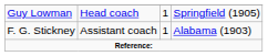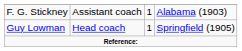 <table class="wikitable">
 <tr>
+</tr>
+<tr>
+<td>F. G. Stickney</td>
+<td>Assistant coach</td>
+<td align=center>1</td>
+<td><a href='#'>Alabama</a> (1903)</td>
 </tr>
 <tr>
 <td><a href='#'>Guy Lowman</a></td>
 <td><a href='#'>Head coach</a></td>
 <td align=center>1</td>
 <td><a href='#'>Springfield</a> (1905)</td>
 </tr>
 <tr>
-<td>F. G. Stickney</td>
-<td>Assistant coach</td>
-<td align=center>1</td>
-<td><a href='#'>Alabama</a> (1903)</td>
-</tr>
-<tr>
 <td colspan="4" style="font-size: 8pt" align="center"><strong>Reference:</strong></td>
 </tr>
 </table>
